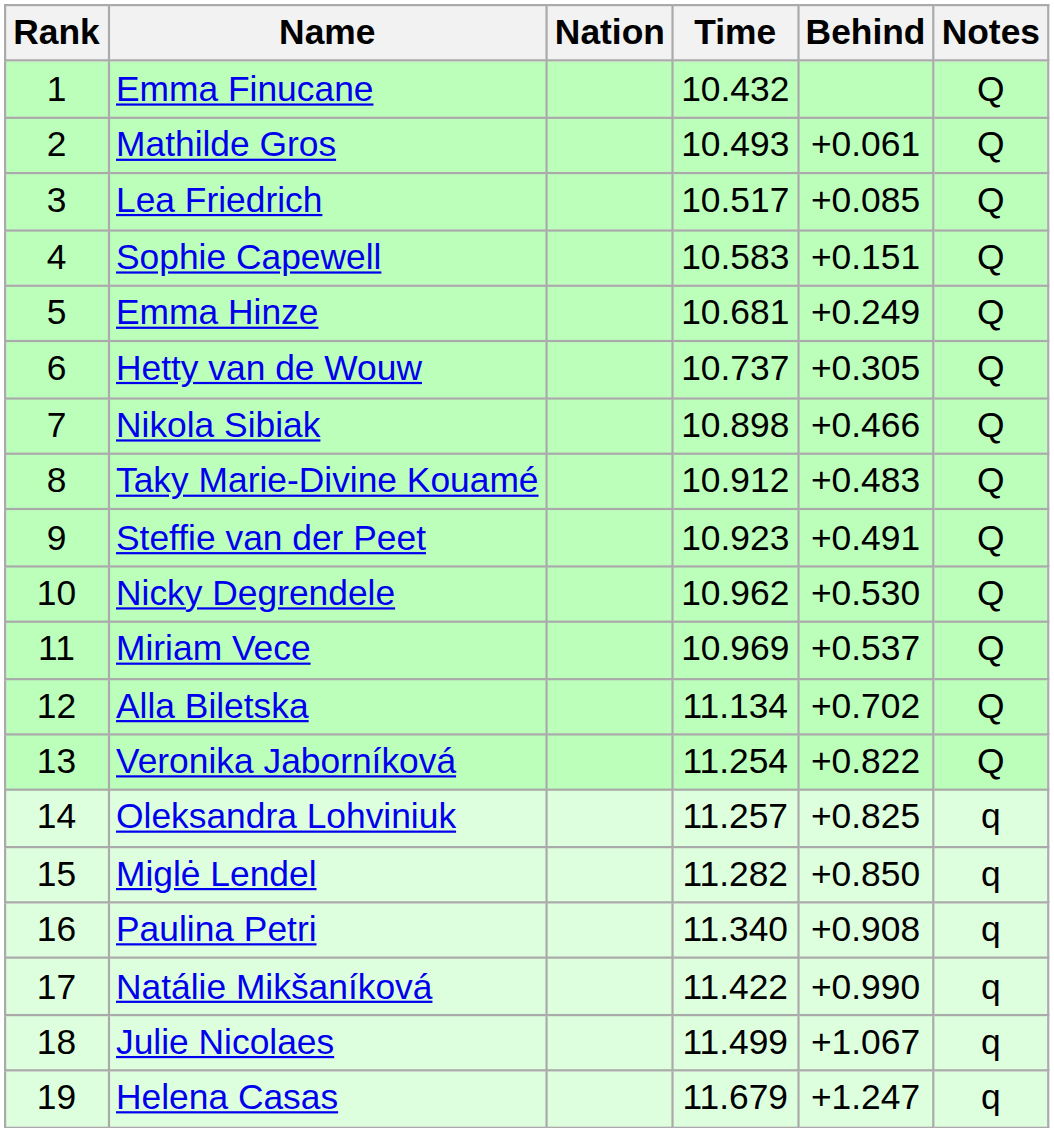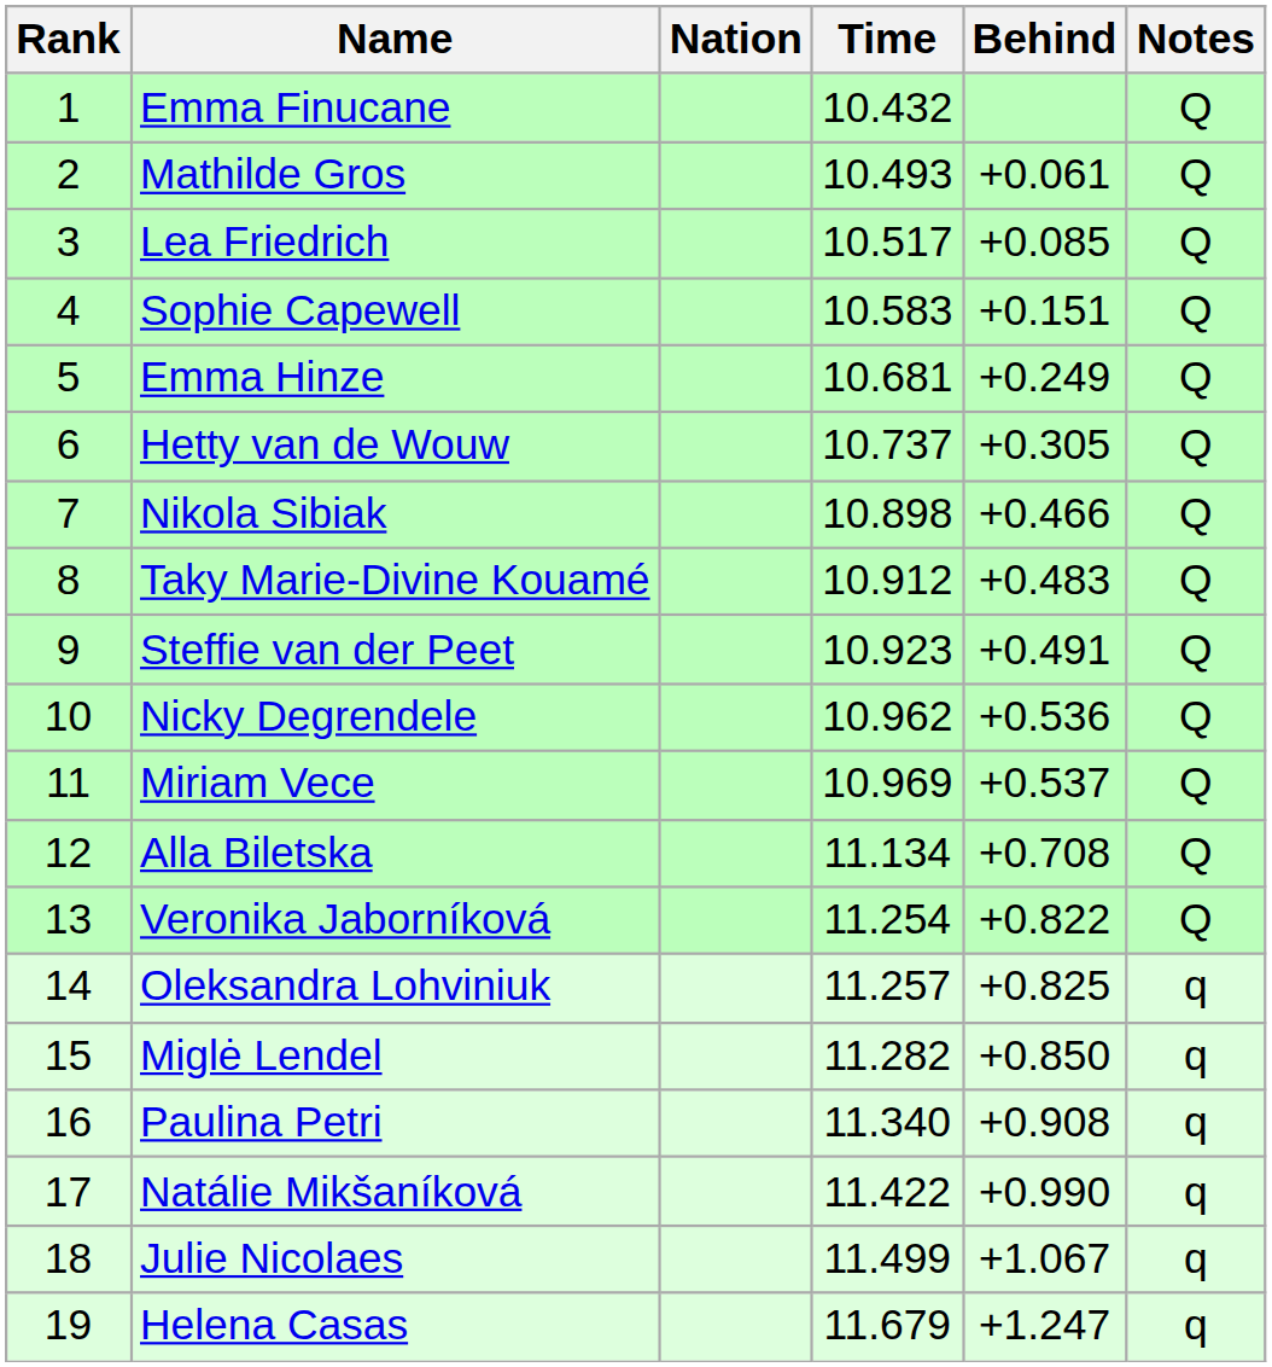 <table class="wikitable sortable" style="text-align:center">
 <tr>
 <th>Rank</th>
 <th>Name</th>
 <th>Nation</th>
 <th>Time</th>
 <th>Behind</th>
 <th>Notes</th>
 </tr>
 <tr bgcolor=bbffbb>
 <td>1</td>
 <td align=left><a href='#'>Emma Finucane</a></td>
 <td align=left></td>
 <td>10.432</td>
 <td></td>
 <td>Q</td>
 </tr>
 <tr bgcolor=bbffbb>
 <td>2</td>
 <td align=left><a href='#'>Mathilde Gros</a></td>
 <td align=left></td>
 <td>10.493</td>
 <td>+0.061</td>
 <td>Q</td>
 </tr>
 <tr bgcolor=bbffbb>
 <td>3</td>
 <td align=left><a href='#'>Lea Friedrich</a></td>
 <td align=left></td>
 <td>10.517</td>
 <td>+0.085</td>
 <td>Q</td>
 </tr>
 <tr bgcolor=bbffbb>
 <td>4</td>
 <td align=left><a href='#'>Sophie Capewell</a></td>
 <td align=left></td>
 <td>10.583</td>
 <td>+0.151</td>
 <td>Q</td>
 </tr>
 <tr bgcolor=bbffbb>
 <td>5</td>
 <td align=left><a href='#'>Emma Hinze</a></td>
 <td align=left></td>
 <td>10.681</td>
 <td>+0.249</td>
 <td>Q</td>
 </tr>
 <tr bgcolor=bbffbb>
 <td>6</td>
 <td align=left><a href='#'>Hetty van de Wouw</a></td>
 <td align=left></td>
 <td>10.737</td>
 <td>+0.305</td>
 <td>Q</td>
 </tr>
 <tr bgcolor=bbffbb>
 <td>7</td>
 <td align=left><a href='#'>Nikola Sibiak</a></td>
 <td align=left></td>
 <td>10.898</td>
 <td>+0.466</td>
 <td>Q</td>
 </tr>
 <tr bgcolor=bbffbb>
 <td>8</td>
 <td align=left><a href='#'>Taky Marie-Divine Kouamé</a></td>
 <td align=left></td>
 <td>10.912</td>
 <td>+0.483</td>
 <td>Q</td>
 </tr>
 <tr bgcolor=bbffbb>
 <td>9</td>
 <td align=left><a href='#'>Steffie van der Peet</a></td>
 <td align=left></td>
 <td>10.923</td>
 <td>+0.491</td>
 <td>Q</td>
 </tr>
 <tr bgcolor=bbffbb>
 <td>10</td>
 <td align=left><a href='#'>Nicky Degrendele</a></td>
 <td align=left></td>
 <td>10.962</td>
-<td>+0.530</td>
+<td>+0.536</td>
 <td>Q</td>
 </tr>
 <tr bgcolor=bbffbb>
 <td>11</td>
 <td align=left><a href='#'>Miriam Vece</a></td>
 <td align=left></td>
 <td>10.969</td>
 <td>+0.537</td>
 <td>Q</td>
 </tr>
 <tr bgcolor=bbffbb>
 <td>12</td>
 <td align=left><a href='#'>Alla Biletska</a></td>
 <td align=left></td>
 <td>11.134</td>
-<td>+0.702</td>
+<td>+0.708</td>
 <td>Q</td>
 </tr>
 <tr bgcolor=bbffbb>
 <td>13</td>
 <td align=left><a href='#'>Veronika Jaborníková</a></td>
 <td align=left></td>
 <td>11.254</td>
 <td>+0.822</td>
 <td>Q</td>
 </tr>
 <tr bgcolor=ddffdd>
 <td>14</td>
 <td align=left><a href='#'>Oleksandra Lohviniuk</a></td>
 <td align=left></td>
 <td>11.257</td>
 <td>+0.825</td>
 <td>q</td>
 </tr>
 <tr bgcolor=ddffdd>
 <td>15</td>
 <td align=left><a href='#'>Miglė Lendel</a></td>
 <td align=left></td>
 <td>11.282</td>
 <td>+0.850</td>
 <td>q</td>
 </tr>
 <tr bgcolor=ddffdd>
 <td>16</td>
 <td align=left><a href='#'>Paulina Petri</a></td>
 <td align=left></td>
 <td>11.340</td>
 <td>+0.908</td>
 <td>q</td>
 </tr>
 <tr bgcolor=ddffdd>
 <td>17</td>
 <td align=left><a href='#'>Natálie Mikšaníková</a></td>
 <td align=left></td>
 <td>11.422</td>
 <td>+0.990</td>
 <td>q</td>
 </tr>
 <tr bgcolor=ddffdd>
 <td>18</td>
 <td align=left><a href='#'>Julie Nicolaes</a></td>
 <td align=left></td>
 <td>11.499</td>
 <td>+1.067</td>
 <td>q</td>
 </tr>
 <tr bgcolor=ddffdd>
 <td>19</td>
 <td align=left><a href='#'>Helena Casas</a></td>
 <td align=left></td>
 <td>11.679</td>
 <td>+1.247</td>
 <td>q</td>
 </tr>
 </table>
